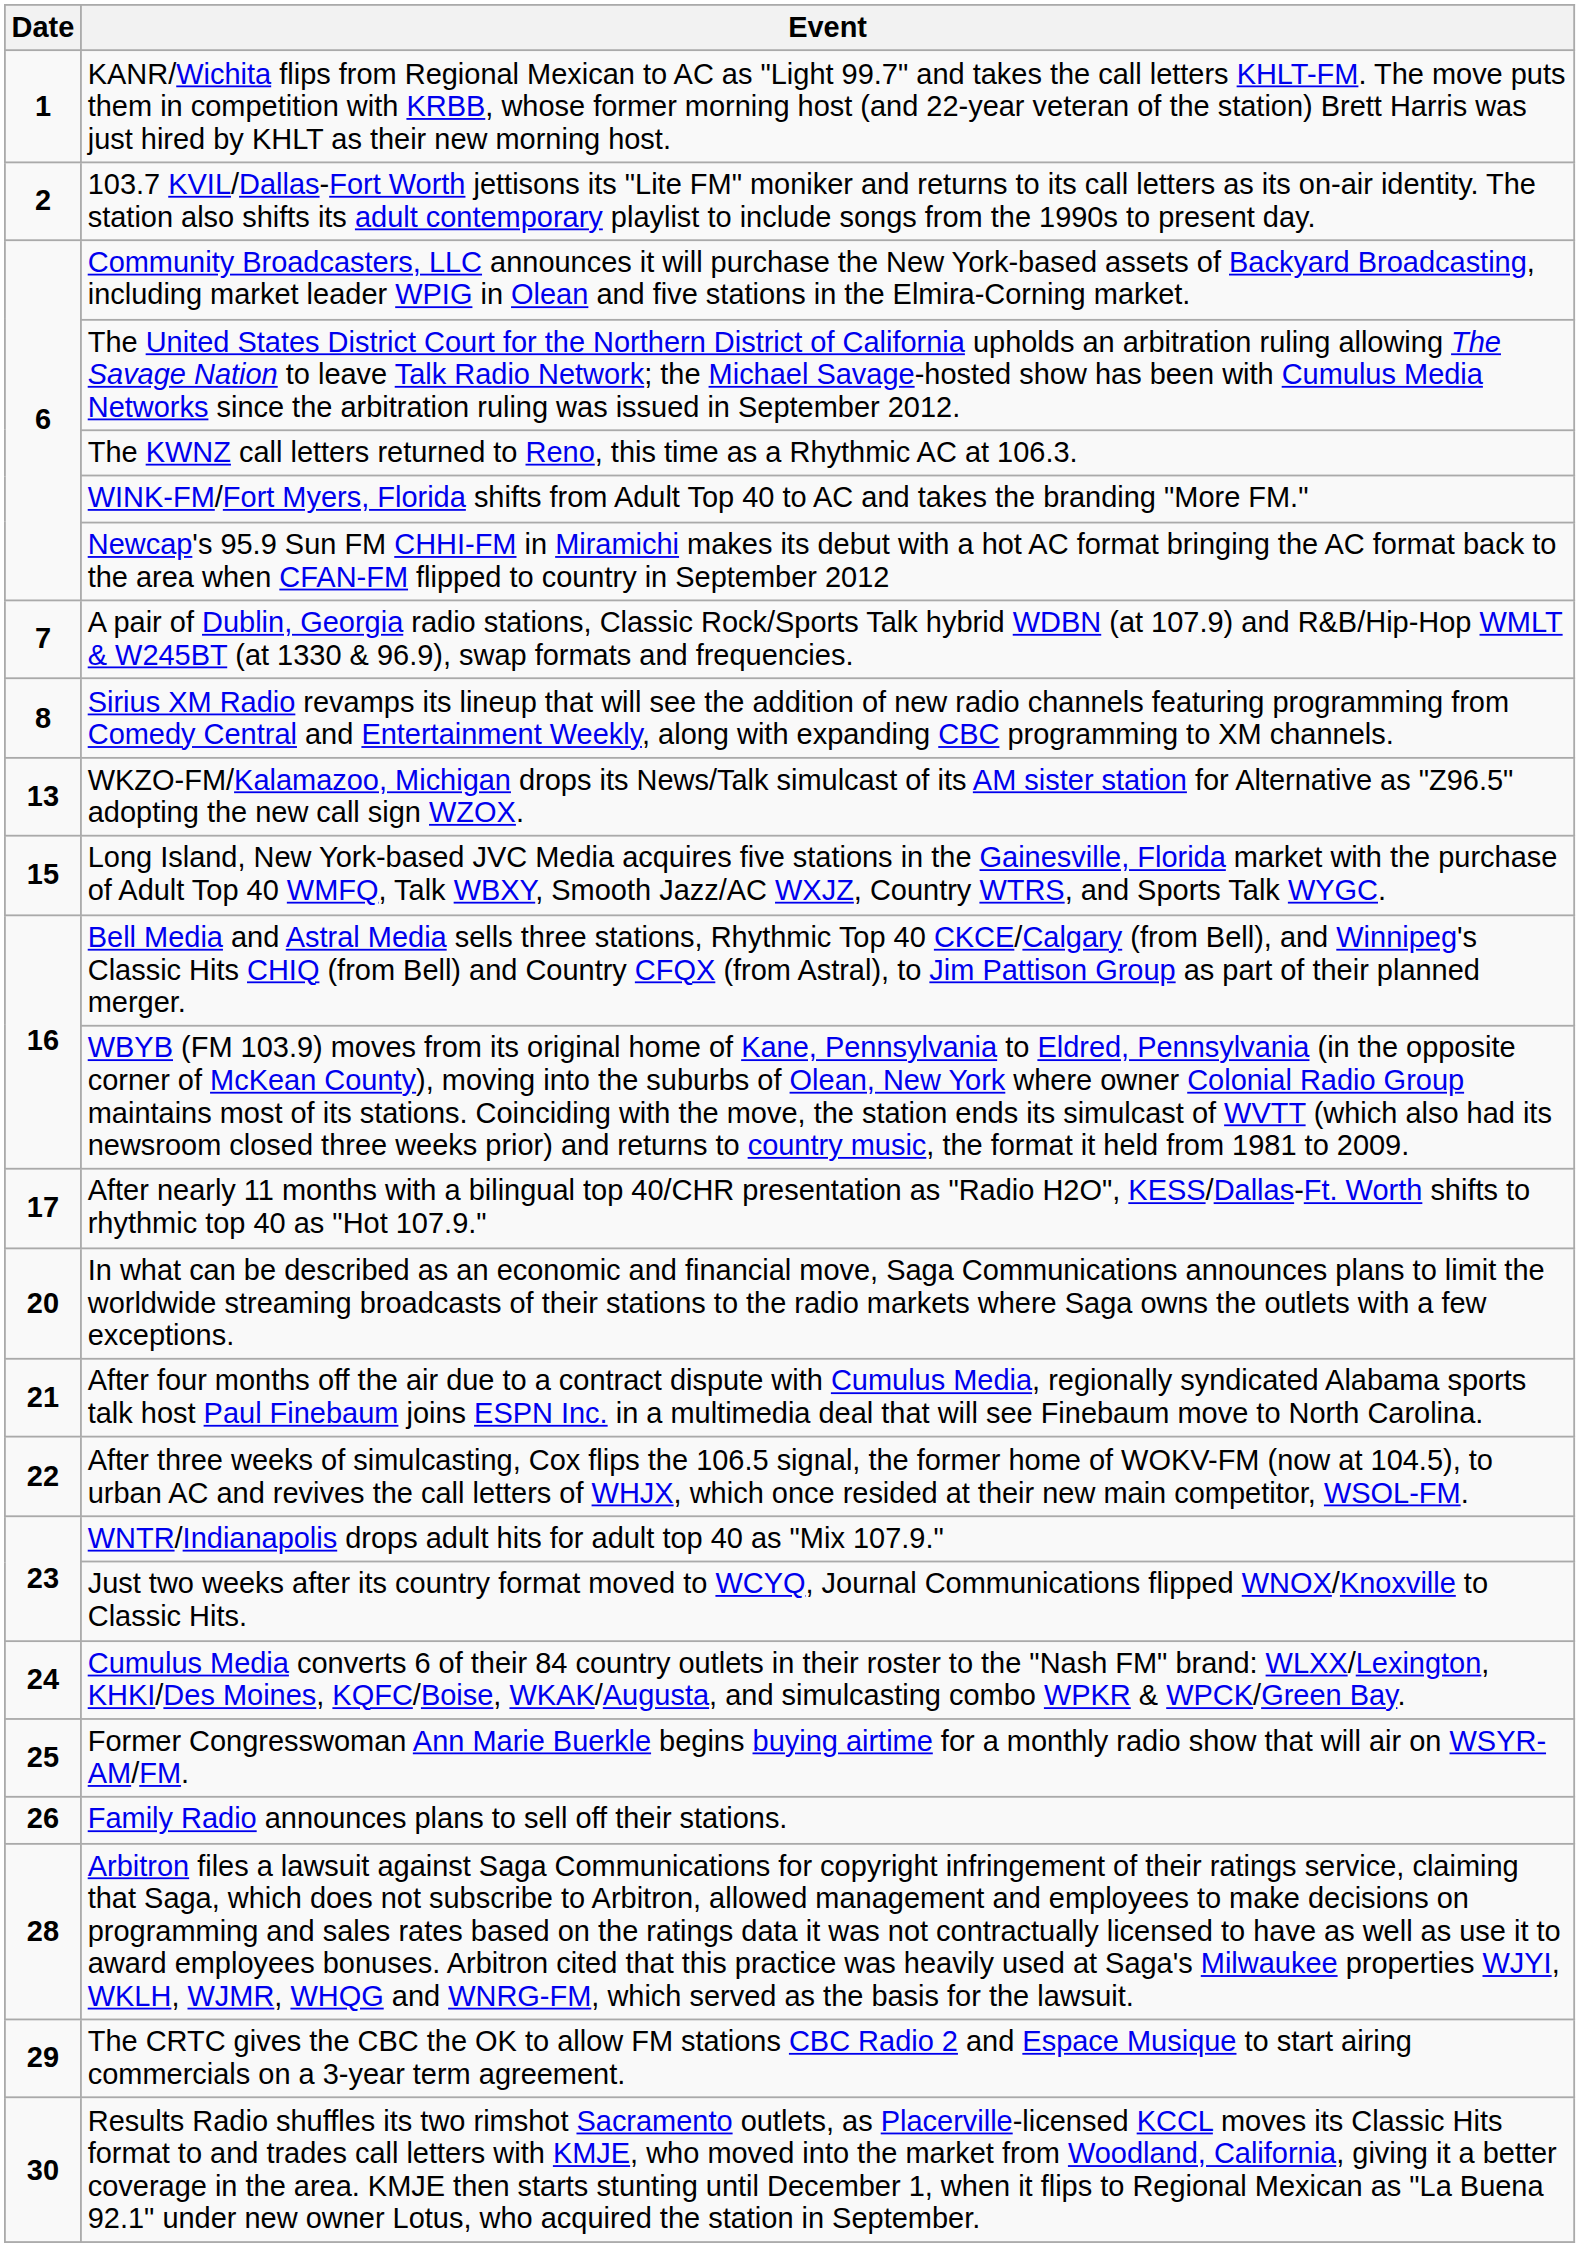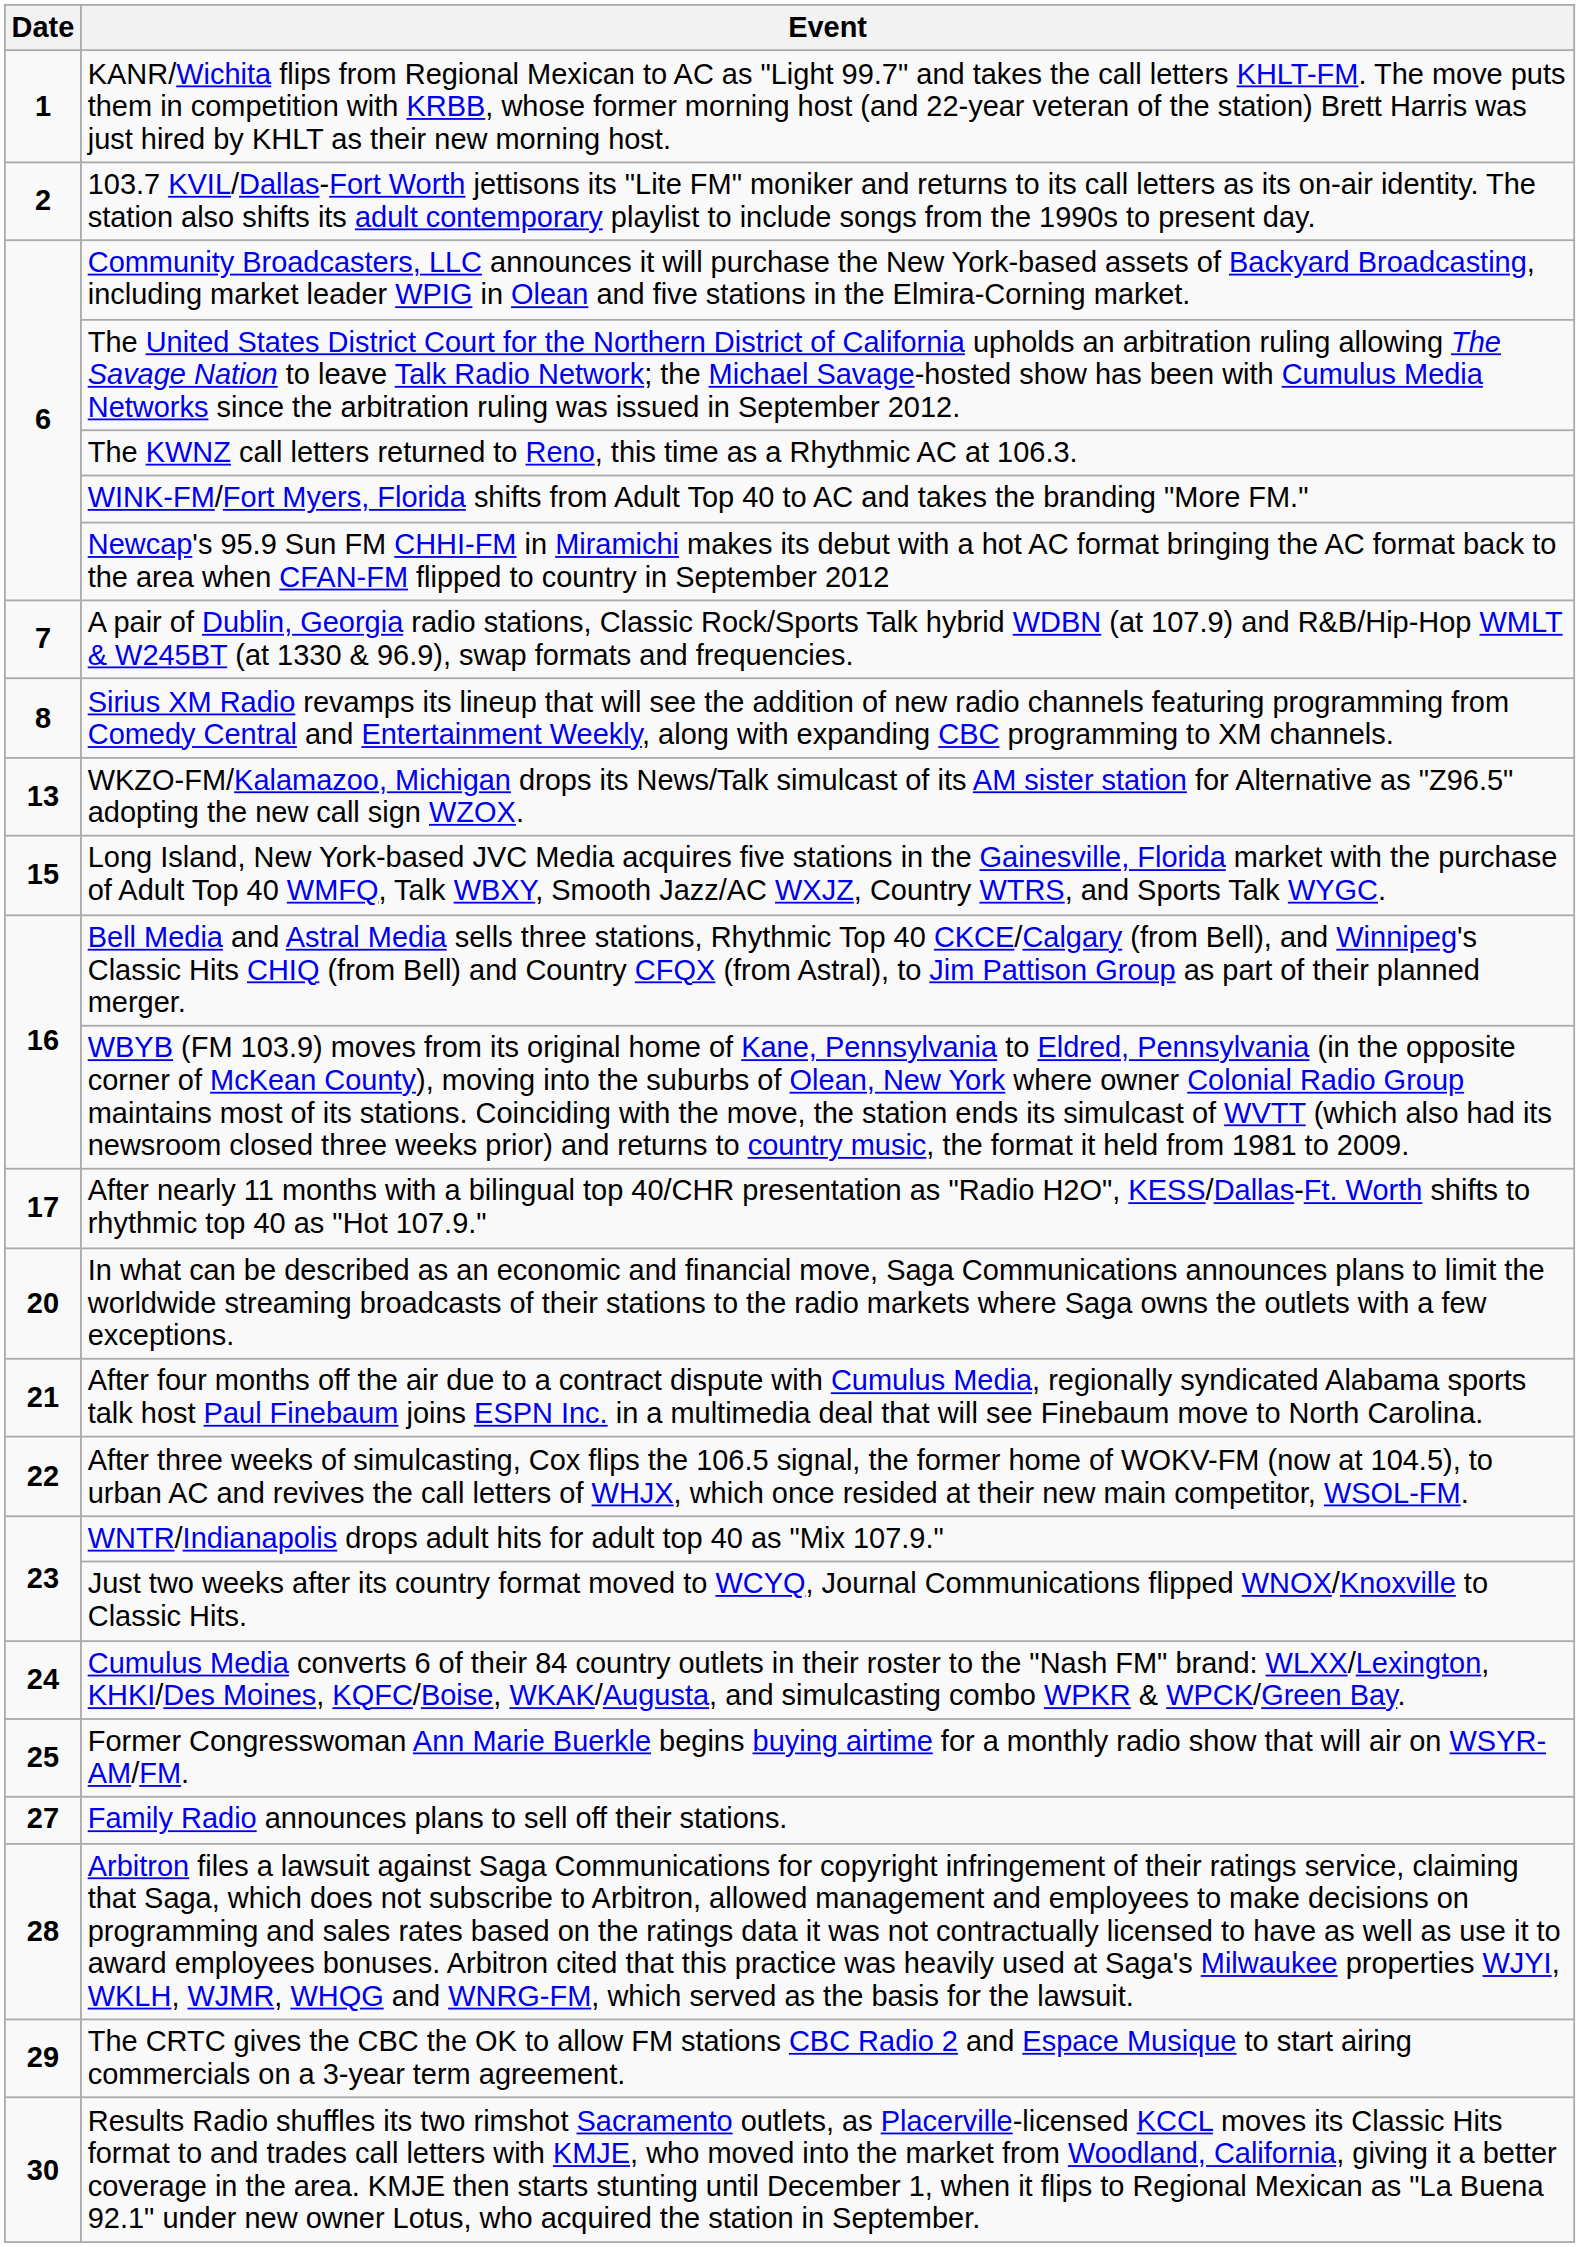 <table class="wikitable">
 <tr>
 <th>Date</th>
 <th>Event</th>
 </tr>
 <tr>
 <td style="text-align:center;"><strong>1</strong></td>
 <td>KANR/<a href='#'>Wichita</a> flips from Regional Mexican to AC as "Light 99.7" and takes the call letters <a href='#'>KHLT-FM</a>. The move puts them in competition with <a href='#'>KRBB</a>, whose former morning host (and 22-year veteran of the station) Brett Harris was just hired by KHLT as their new morning host.</td>
 </tr>
 <tr>
 <td style="text-align:center;"><strong>2</strong></td>
 <td>103.7 <a href='#'>KVIL</a>/<a href='#'>Dallas</a>-<a href='#'>Fort Worth</a> jettisons its "Lite FM" moniker and returns to its call letters as its on-air identity. The station also shifts its <a href='#'>adult contemporary</a> playlist to include songs from the 1990s to present day.</td>
 </tr>
 <tr>
 <td style="text-align:center;" rowspan=5><strong>6</strong></td>
 <td><a href='#'>Community Broadcasters, LLC</a> announces it will purchase the New York-based assets of <a href='#'>Backyard Broadcasting</a>, including market leader <a href='#'>WPIG</a> in <a href='#'>Olean</a> and five stations in the Elmira-Corning market.</td>
 </tr>
 <tr>
 <td>The <a href='#'>United States District Court for the Northern District of California</a> upholds an arbitration ruling allowing <em><a href='#'>The Savage Nation</a></em> to leave <a href='#'>Talk Radio Network</a>; the <a href='#'>Michael Savage</a>-hosted show has been with <a href='#'>Cumulus Media Networks</a> since the arbitration ruling was issued in September 2012.</td>
 </tr>
 <tr>
 <td>The <a href='#'>KWNZ</a> call letters returned to <a href='#'>Reno</a>, this time as a Rhythmic AC at 106.3.</td>
 </tr>
 <tr>
 <td><a href='#'>WINK-FM</a>/<a href='#'>Fort Myers, Florida</a> shifts from Adult Top 40 to AC and takes the branding "More FM."</td>
 </tr>
 <tr>
 <td><a href='#'>Newcap</a>'s 95.9 Sun FM <a href='#'>CHHI-FM</a> in <a href='#'>Miramichi</a> makes its debut with a hot AC format bringing the AC format back to the area when <a href='#'>CFAN-FM</a> flipped to country in September 2012</td>
 </tr>
 <tr>
 <td style="text-align:center;"><strong>7</strong></td>
 <td>A pair of <a href='#'>Dublin, Georgia</a> radio stations, Classic Rock/Sports Talk hybrid <a href='#'>WDBN</a> (at 107.9) and R&B/Hip-Hop <a href='#'>WMLT & W245BT</a> (at 1330 & 96.9), swap formats and frequencies.</td>
 </tr>
 <tr>
 <td style="text-align:center;"><strong>8</strong></td>
 <td><a href='#'>Sirius XM Radio</a> revamps its lineup that will see the addition of new radio channels featuring programming from <a href='#'>Comedy Central</a> and <a href='#'>Entertainment Weekly</a>, along with expanding <a href='#'>CBC</a> programming to XM channels.</td>
 </tr>
 <tr>
 <td style="text-align:center;"><strong>13</strong></td>
 <td>WKZO-FM/<a href='#'>Kalamazoo, Michigan</a> drops its News/Talk simulcast of its <a href='#'>AM sister station</a> for Alternative as "Z96.5" adopting the new call sign <a href='#'>WZOX</a>.</td>
 </tr>
 <tr>
 <td style="text-align:center;"><strong>15</strong></td>
 <td>Long Island, New York-based JVC Media acquires five stations in the <a href='#'>Gainesville, Florida</a> market with the purchase of Adult Top 40 <a href='#'>WMFQ</a>, Talk <a href='#'>WBXY</a>, Smooth Jazz/AC <a href='#'>WXJZ</a>, Country <a href='#'>WTRS</a>, and Sports Talk <a href='#'>WYGC</a>.</td>
 </tr>
 <tr>
 <td style="text-align:center;" rowspan=2><strong>16</strong></td>
 <td><a href='#'>Bell Media</a> and <a href='#'>Astral Media</a> sells three stations, Rhythmic Top 40 <a href='#'>CKCE</a>/<a href='#'>Calgary</a> (from Bell), and <a href='#'>Winnipeg</a>'s Classic Hits <a href='#'>CHIQ</a> (from Bell) and Country <a href='#'>CFQX</a> (from Astral), to <a href='#'>Jim Pattison Group</a> as part of their planned merger.</td>
 </tr>
 <tr>
 <td><a href='#'>WBYB</a> (FM 103.9) moves from its original home of <a href='#'>Kane, Pennsylvania</a> to <a href='#'>Eldred, Pennsylvania</a> (in the opposite corner of <a href='#'>McKean County</a>), moving into the suburbs of <a href='#'>Olean, New York</a> where owner <a href='#'>Colonial Radio Group</a> maintains most of its stations. Coinciding with the move, the station ends its simulcast of <a href='#'>WVTT</a> (which also had its newsroom closed three weeks prior) and returns to <a href='#'>country music</a>, the format it held from 1981 to 2009.</td>
 </tr>
 <tr>
 <td style="text-align:center;"><strong>17</strong></td>
 <td>After nearly 11 months with a bilingual top 40/CHR presentation as "Radio H2O", <a href='#'>KESS</a>/<a href='#'>Dallas</a>-<a href='#'>Ft. Worth</a> shifts to rhythmic top 40 as "Hot 107.9."</td>
 </tr>
 <tr>
 <td style="text-align:center;"><strong>20</strong></td>
 <td>In what can be described as an economic and financial move, Saga Communications announces plans to limit the worldwide streaming broadcasts of their stations to the radio markets where Saga owns the outlets with a few exceptions.</td>
 </tr>
 <tr>
 <td style="text-align:center;"><strong>21</strong></td>
 <td>After four months off the air due to a contract dispute with <a href='#'>Cumulus Media</a>, regionally syndicated Alabama sports talk host <a href='#'>Paul Finebaum</a> joins <a href='#'>ESPN Inc.</a> in a multimedia deal that will see Finebaum move to North Carolina.</td>
 </tr>
 <tr>
 <td style="text-align:center;"><strong>22</strong></td>
 <td>After three weeks of simulcasting, Cox flips the 106.5 signal, the former home of WOKV-FM (now at 104.5), to urban AC and revives the call letters of <a href='#'>WHJX</a>, which once resided at their new main competitor, <a href='#'>WSOL-FM</a>.</td>
 </tr>
 <tr>
 <td style="text-align:center;" rowspan=2><strong>23</strong></td>
 <td><a href='#'>WNTR</a>/<a href='#'>Indianapolis</a> drops adult hits for adult top 40 as "Mix 107.9."</td>
 </tr>
 <tr>
 <td>Just two weeks after its country format moved to <a href='#'>WCYQ</a>, Journal Communications flipped <a href='#'>WNOX</a>/<a href='#'>Knoxville</a> to Classic Hits.</td>
 </tr>
 <tr>
 <td style="text-align:center;"><strong>24</strong></td>
 <td><a href='#'>Cumulus Media</a> converts 6 of their 84 country outlets in their roster to the "Nash FM" brand: <a href='#'>WLXX</a>/<a href='#'>Lexington</a>, <a href='#'>KHKI</a>/<a href='#'>Des Moines</a>, <a href='#'>KQFC</a>/<a href='#'>Boise</a>, <a href='#'>WKAK</a>/<a href='#'>Augusta</a>, and simulcasting combo <a href='#'>WPKR</a> & <a href='#'>WPCK</a>/<a href='#'>Green Bay</a>.</td>
 </tr>
 <tr>
 <td style="text-align:center;"><strong>25</strong></td>
 <td>Former Congresswoman <a href='#'>Ann Marie Buerkle</a> begins <a href='#'>buying airtime</a> for a monthly radio show that will air on <a href='#'>WSYR-AM</a>/<a href='#'>FM</a>.</td>
 </tr>
 <tr>
-<td style="text-align:center;"><strong>26</strong></td>
+<td style="text-align:center;"><strong>27</strong></td>
 <td><a href='#'>Family Radio</a> announces plans to sell off their stations.</td>
 </tr>
 <tr>
 <td style="text-align:center;"><strong>28</strong></td>
 <td><a href='#'>Arbitron</a> files a lawsuit against Saga Communications for copyright infringement of their ratings service, claiming that Saga, which does not subscribe to Arbitron, allowed management and employees to make decisions on programming and sales rates based on the ratings data it was not contractually licensed to have as well as use it to award employees bonuses. Arbitron cited that this practice was heavily used at Saga's <a href='#'>Milwaukee</a> properties <a href='#'>WJYI</a>, <a href='#'>WKLH</a>, <a href='#'>WJMR</a>, <a href='#'>WHQG</a> and <a href='#'>WNRG-FM</a>, which served as the basis for the lawsuit.</td>
 </tr>
 <tr>
 <td style="text-align:center;"><strong>29</strong></td>
 <td>The CRTC gives the CBC the OK to allow FM stations <a href='#'>CBC Radio 2</a> and <a href='#'>Espace Musique</a> to start airing commercials on a 3-year term agreement.</td>
 </tr>
 <tr>
 <td style="text-align:center;"><strong>30</strong></td>
 <td>Results Radio shuffles its two rimshot <a href='#'>Sacramento</a> outlets, as <a href='#'>Placerville</a>-licensed <a href='#'>KCCL</a> moves its Classic Hits format to and trades call letters with <a href='#'>KMJE</a>, who moved into the market from <a href='#'>Woodland, California</a>, giving it a better coverage in the area. KMJE then starts stunting until December 1, when it flips to Regional Mexican as "La Buena 92.1" under new owner Lotus, who acquired the station in September.</td>
 </tr>
 </table>
